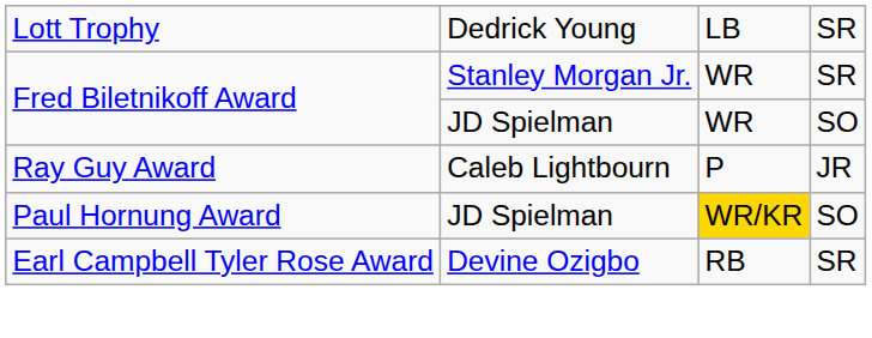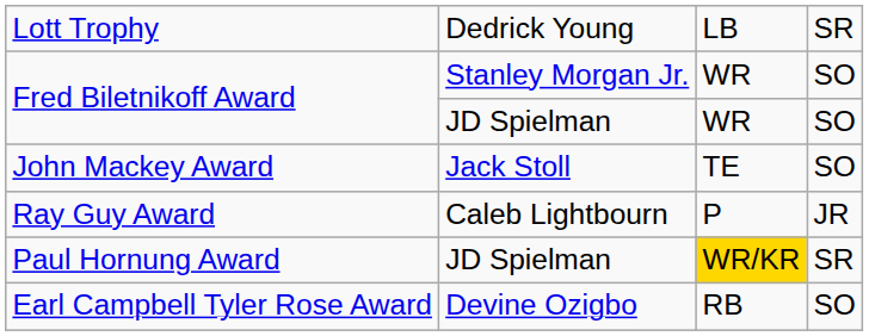 <table class="wikitable">
 <tr>
 <td><a href='#'>Lott Trophy</a></td>
 <td>Dedrick Young</td>
 <td>LB</td>
 <td>SR</td>
 </tr>
 <tr>
 <td rowspan=2><a href='#'>Fred Biletnikoff Award</a></td>
 <td><a href='#'>Stanley Morgan Jr.</a></td>
 <td>WR</td>
-<td>SR</td>
+<td>SO</td>
 </tr>
 <tr>
 <td>JD Spielman</td>
 <td>WR</td>
+<td>SO</td>
+</tr>
+<tr>
+<td><a href='#'>John Mackey Award</a></td>
+<td><a href='#'>Jack Stoll</a></td>
+<td>TE</td>
 <td>SO</td>
 </tr>
 <tr>
 <td><a href='#'>Ray Guy Award</a></td>
 <td>Caleb Lightbourn</td>
 <td>P</td>
 <td>JR</td>
 </tr>
 <tr>
 <td><a href='#'>Paul Hornung Award</a></td>
 <td>JD Spielman</td>
 <td style="background: gold;">WR/KR</td>
-<td>SO</td>
+<td>SR</td>
 </tr>
 <tr>
 <td><a href='#'>Earl Campbell Tyler Rose Award</a></td>
 <td><a href='#'>Devine Ozigbo</a></td>
 <td>RB</td>
-<td>SR</td>
+<td>SO</td>
 </tr>
 </table>
